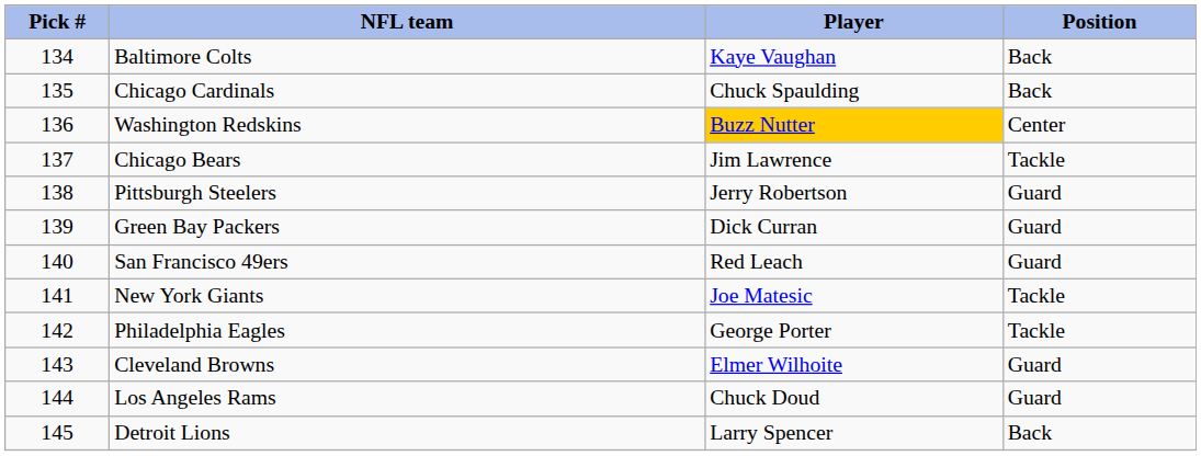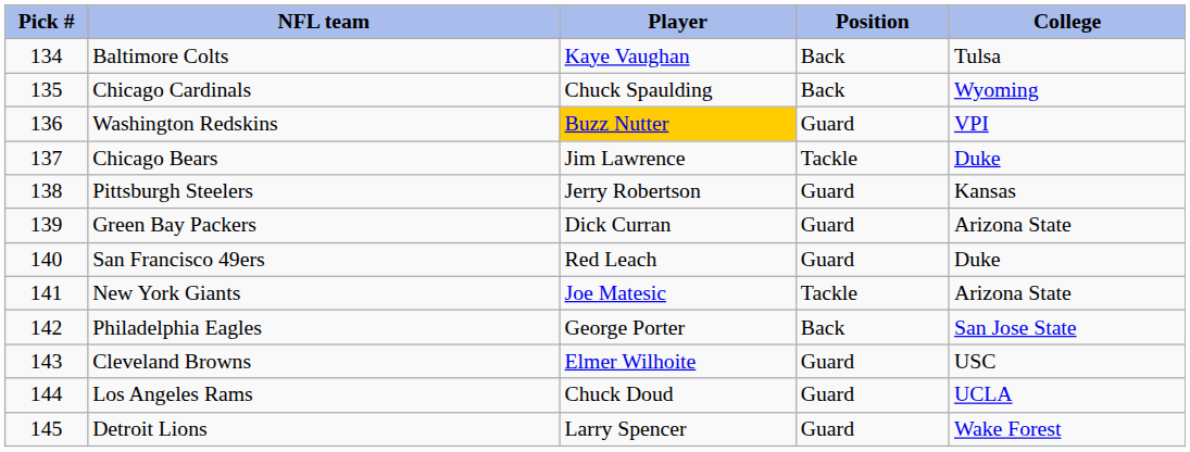 <table class="wikitable sortable sortable" style="width: 100%">
 <tr>
 <th style="background:#a8bdec; width:7%;">Pick #</th>
 <th style="width:40%; background:#a8bdec;">NFL team</th>
 <th style="width:20%; background:#a8bdec;">Player</th>
 <th style="width:13%; background:#a8bdec;">Position</th>
+<th style="background:#A8BDEC;">College</th>
 </tr>
 <tr>
 <td align=center>134</td>
 <td>Baltimore Colts</td>
 <td><a href='#'>Kaye Vaughan</a></td>
 <td>Back</td>
+<td>Tulsa</td>
 </tr>
 <tr>
 <td align=center>135</td>
 <td>Chicago Cardinals</td>
 <td>Chuck Spaulding</td>
 <td>Back</td>
+<td><a href='#'>Wyoming</a></td>
 </tr>
 <tr>
 <td align=center>136</td>
 <td>Washington Redskins</td>
 <td bgcolor="#FFCC00"><a href='#'>Buzz Nutter</a></td>
-<td>Center</td>
+<td>Guard</td>
+<td><a href='#'>VPI</a></td>
 </tr>
 <tr>
 <td align=center>137</td>
 <td>Chicago Bears</td>
 <td>Jim Lawrence</td>
 <td>Tackle</td>
+<td><a href='#'>Duke</a></td>
 </tr>
 <tr>
 <td align=center>138</td>
 <td>Pittsburgh Steelers</td>
 <td>Jerry Robertson</td>
 <td>Guard</td>
+<td>Kansas</td>
 </tr>
 <tr>
 <td align=center>139</td>
 <td>Green Bay Packers</td>
 <td>Dick Curran</td>
 <td>Guard</td>
+<td>Arizona State</td>
 </tr>
 <tr>
 <td align=center>140</td>
 <td>San Francisco 49ers</td>
 <td>Red Leach</td>
 <td>Guard</td>
+<td>Duke</td>
 </tr>
 <tr>
 <td align=center>141</td>
 <td>New York Giants</td>
 <td><a href='#'>Joe Matesic</a></td>
 <td>Tackle</td>
+<td>Arizona State</td>
 </tr>
 <tr>
 <td align=center>142</td>
 <td>Philadelphia Eagles</td>
 <td>George Porter</td>
-<td>Tackle</td>
+<td>Back</td>
+<td><a href='#'>San Jose State</a></td>
 </tr>
 <tr>
 <td align=center>143</td>
 <td>Cleveland Browns</td>
 <td><a href='#'>Elmer Wilhoite</a></td>
 <td>Guard</td>
+<td>USC</td>
 </tr>
 <tr>
 <td align=center>144</td>
 <td>Los Angeles Rams</td>
 <td>Chuck Doud</td>
 <td>Guard</td>
+<td><a href='#'>UCLA</a></td>
 </tr>
 <tr>
 <td align=center>145</td>
 <td>Detroit Lions</td>
 <td>Larry Spencer</td>
-<td>Back</td>
+<td>Guard</td>
+<td><a href='#'>Wake Forest</a></td>
 </tr>
 </table>
